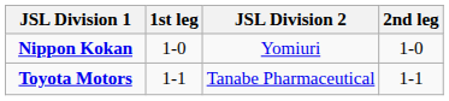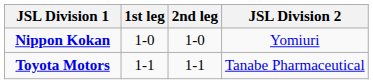 <table class="wikitable">
 <tr align=center>
 <th>JSL Division 1</th>
 <th>1st leg</th>
+<th>2nd leg</th>
 <th>JSL Division 2</th>
-<th>2nd leg</th>
 </tr>
 <tr align=center>
 <td><strong><a href='#'>Nippon Kokan</a></strong></td>
 <td>1-0</td>
+<td>1-0</td>
 <td><a href='#'>Yomiuri</a></td>
-<td>1-0</td>
 </tr>
 <tr align=center>
 <td><strong><a href='#'>Toyota Motors</a></strong>　</td>
 <td>1-1</td>
+<td>1-1</td>
 <td><a href='#'>Tanabe Pharmaceutical</a></td>
-<td>1-1</td>
 </tr>
 </table>
